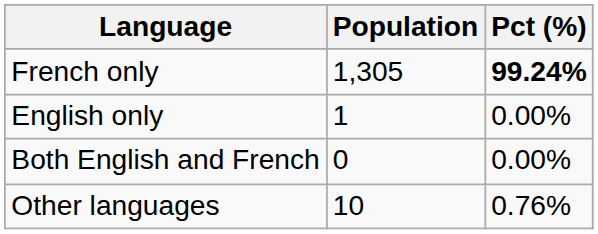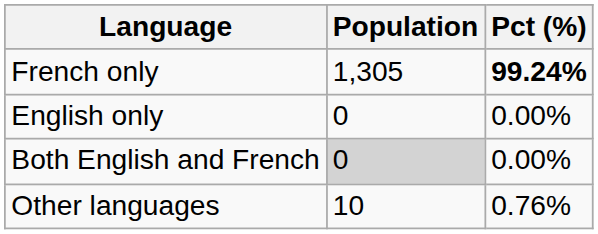 <table class="wikitable">
 <tr>
 <th>Language</th>
 <th>Population</th>
 <th>Pct (%)</th>
 </tr>
 <tr>
 <td>French only</td>
 <td>1,305</td>
 <td><strong>99.24%</strong></td>
 </tr>
 <tr>
 <td>English only</td>
-<td>1</td>
+<td>0</td>
 <td>0.00%</td>
 </tr>
 <tr>
 <td>Both English and French</td>
-<td>0</td>
+<td style="background: lightgrey;">0</td>
 <td>0.00%</td>
 </tr>
 <tr>
 <td>Other languages</td>
 <td>10</td>
 <td>0.76%</td>
 </tr>
 </table>
